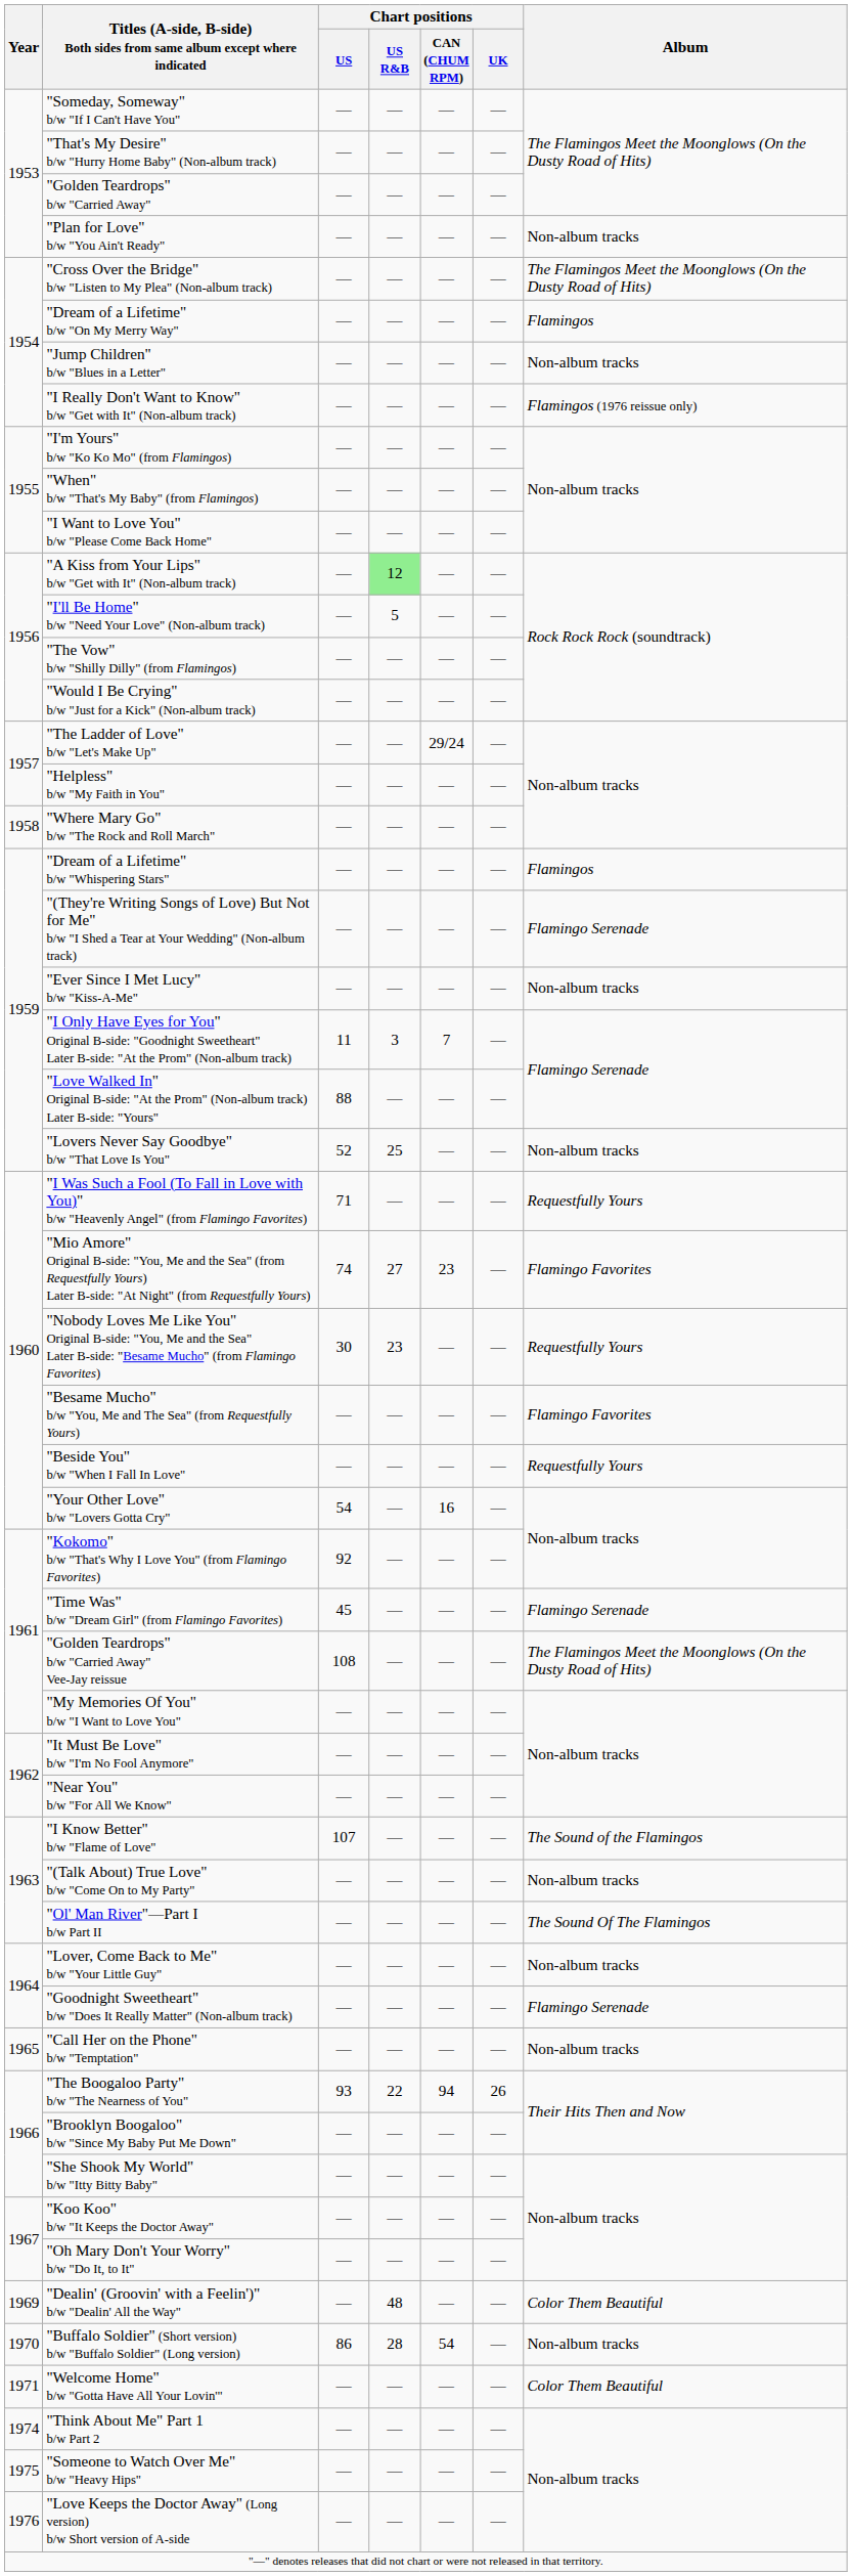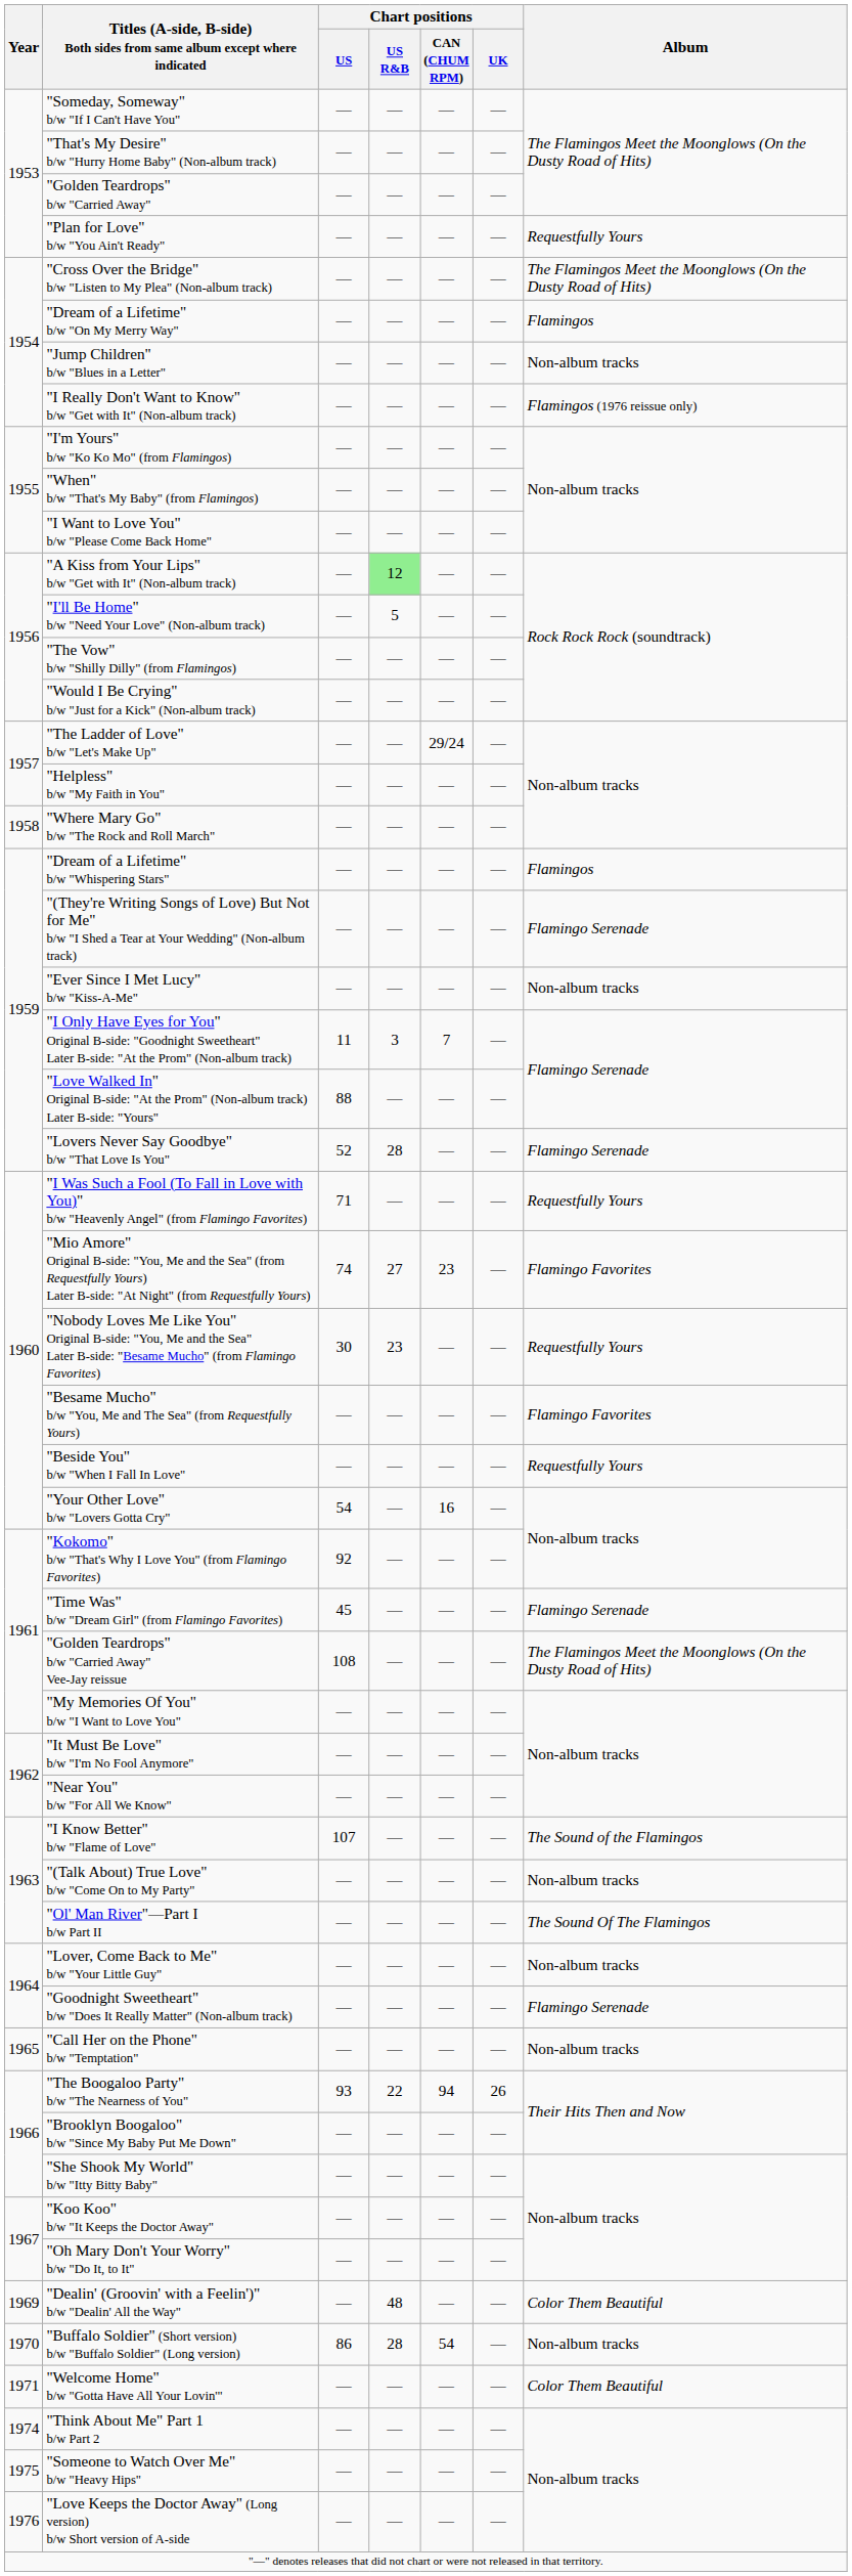 <table class="wikitable">
 <tr>
 <th rowspan="2">Year</th>
 <th rowspan="2">Titles (A-side, B-side)<br><small>Both sides from same album except where indicated</small></th>
 <th colspan="4">Chart positions</th>
 <th rowspan="2">Album</th>
 </tr>
 <tr>
 <th style="width:45px;"><small><a href='#'>US</a></small><br></th>
 <th style="width:45px;"><small><a href='#'>US R&B</a></small><br></th>
 <th style="width:45px;"><small>CAN<br>(<a href='#'>CHUM</a><br><a href='#'>RPM</a>)</small></th>
 <th style="width:45px;"><small><a href='#'>UK</a></small><br></th>
 </tr>
 <tr>
 <td rowspan="4">1953</td>
 <td>"Someday, Someway"<br><small>b/w "If I Can't Have You"</small></td>
 <td style="text-align:center;">—</td>
 <td style="text-align:center;">—</td>
 <td style="text-align:center;">—</td>
 <td style="text-align:center;">—</td>
 <td align="left" rowspan="3"><em>The Flamingos Meet the Moonglows (On the Dusty Road of Hits)</em></td>
 </tr>
 <tr>
 <td>"That's My Desire"<br><small>b/w "Hurry Home Baby" (Non-album track)</small></td>
 <td style="text-align:center;">—</td>
 <td style="text-align:center;">—</td>
 <td style="text-align:center;">—</td>
 <td style="text-align:center;">—</td>
 </tr>
 <tr>
 <td>"Golden Teardrops"<br><small>b/w "Carried Away"</small></td>
 <td style="text-align:center;">—</td>
 <td style="text-align:center;">—</td>
 <td style="text-align:center;">—</td>
 <td style="text-align:center;">—</td>
 </tr>
 <tr>
 <td>"Plan for Love"<br><small>b/w "You Ain't Ready"</small></td>
 <td style="text-align:center;">—</td>
 <td style="text-align:center;">—</td>
 <td style="text-align:center;">—</td>
 <td style="text-align:center;">—</td>
-<td align="left">Non-album tracks</td>
+<td align="left"><em>Requestfully Yours</em></td>
 </tr>
 <tr>
 <td rowspan="4">1954</td>
 <td>"Cross Over the Bridge"<br><small>b/w "Listen to My Plea" (Non-album track)</small></td>
 <td style="text-align:center;">—</td>
 <td style="text-align:center;">—</td>
 <td style="text-align:center;">—</td>
 <td style="text-align:center;">—</td>
 <td align="left"><em>The Flamingos Meet the Moonglows (On the Dusty Road of Hits)</em></td>
 </tr>
 <tr>
 <td>"Dream of a Lifetime"<br><small>b/w "On My Merry Way"</small></td>
 <td style="text-align:center;">—</td>
 <td style="text-align:center;">—</td>
 <td style="text-align:center;">—</td>
 <td style="text-align:center;">—</td>
 <td align="left"><em>Flamingos</em></td>
 </tr>
 <tr>
 <td>"Jump Children"<br><small>b/w "Blues in a Letter"</small></td>
 <td style="text-align:center;">—</td>
 <td style="text-align:center;">—</td>
 <td style="text-align:center;">—</td>
 <td style="text-align:center;">—</td>
 <td align="left">Non-album tracks</td>
 </tr>
 <tr>
 <td>"I Really Don't Want to Know"<br><small>b/w "Get with It" (Non-album track)</small></td>
 <td style="text-align:center;">—</td>
 <td style="text-align:center;">—</td>
 <td style="text-align:center;">—</td>
 <td style="text-align:center;">—</td>
 <td align="left"><em>Flamingos</em><small> (1976 reissue only)</small></td>
 </tr>
 <tr>
 <td rowspan="3">1955</td>
 <td>"I'm Yours"<br><small>b/w "Ko Ko Mo" (from <em>Flamingos</em>)</small></td>
 <td style="text-align:center;">—</td>
 <td style="text-align:center;">—</td>
 <td style="text-align:center;">—</td>
 <td style="text-align:center;">—</td>
 <td align="left" rowspan="3">Non-album tracks</td>
 </tr>
 <tr>
 <td>"When"<br><small>b/w "That's My Baby" (from <em>Flamingos</em>)</small></td>
 <td style="text-align:center;">—</td>
 <td style="text-align:center;">—</td>
 <td style="text-align:center;">—</td>
 <td style="text-align:center;">—</td>
 </tr>
 <tr>
 <td>"I Want to Love You"<br><small>b/w "Please Come Back Home"</small></td>
 <td style="text-align:center;">—</td>
 <td style="text-align:center;">—</td>
 <td style="text-align:center;">—</td>
 <td style="text-align:center;">—</td>
 </tr>
 <tr>
 <td rowspan="4">1956</td>
 <td>"A Kiss from Your Lips"<br><small>b/w "Get with It" (Non-album track)</small></td>
 <td style="text-align:center;">—</td>
 <td style="background: lightgreen; text-align:center;">12</td>
 <td style="text-align:center;">—</td>
 <td style="text-align:center;">—</td>
 <td align="left" rowspan="4"><em>Rock Rock Rock</em> (soundtrack)</td>
 </tr>
 <tr>
 <td>"<a href='#'>I'll Be Home</a>"<br><small>b/w "Need Your Love" (Non-album track)</small></td>
 <td style="text-align:center;">—</td>
 <td style="text-align:center;">5</td>
 <td style="text-align:center;">—</td>
 <td style="text-align:center;">—</td>
 </tr>
 <tr>
 <td>"The Vow"<br><small>b/w "Shilly Dilly" (from <em>Flamingos</em>)</small></td>
 <td style="text-align:center;">—</td>
 <td style="text-align:center;">—</td>
 <td style="text-align:center;">—</td>
 <td style="text-align:center;">—</td>
 </tr>
 <tr>
 <td>"Would I Be Crying"<br><small>b/w "Just for a Kick" (Non-album track)</small></td>
 <td style="text-align:center;">—</td>
 <td style="text-align:center;">—</td>
 <td style="text-align:center;">—</td>
 <td style="text-align:center;">—</td>
 </tr>
 <tr>
 <td rowspan="2">1957</td>
 <td>"The Ladder of Love"<br><small>b/w "Let's Make Up"</small></td>
 <td style="text-align:center;">—</td>
 <td style="text-align:center;">—</td>
 <td style="text-align:center;">29/24<small></small></td>
 <td style="text-align:center;">—</td>
 <td align="left" rowspan="3">Non-album tracks</td>
 </tr>
 <tr>
 <td>"Helpless"<br><small>b/w "My Faith in You"</small></td>
 <td style="text-align:center;">—</td>
 <td style="text-align:center;">—</td>
 <td style="text-align:center;">—</td>
 <td style="text-align:center;">—</td>
 </tr>
 <tr>
 <td>1958</td>
 <td>"Where Mary Go"<br><small>b/w "The Rock and Roll March"</small></td>
 <td style="text-align:center;">—</td>
 <td style="text-align:center;">—</td>
 <td style="text-align:center;">—</td>
 <td style="text-align:center;">—</td>
 </tr>
 <tr>
 <td rowspan="6">1959</td>
 <td>"Dream of a Lifetime"<br><small>b/w "Whispering Stars"</small></td>
 <td style="text-align:center;">—</td>
 <td style="text-align:center;">—</td>
 <td style="text-align:center;">—</td>
 <td style="text-align:center;">—</td>
 <td align="left"><em>Flamingos</em></td>
 </tr>
 <tr>
 <td>"(They're Writing Songs of Love) But Not for Me"<br><small>b/w "I Shed a Tear at Your Wedding" (Non-album track)</small></td>
 <td style="text-align:center;">—</td>
 <td style="text-align:center;">—</td>
 <td style="text-align:center;">—</td>
 <td style="text-align:center;">—</td>
 <td align="left"><em>Flamingo Serenade</em></td>
 </tr>
 <tr>
 <td>"Ever Since I Met Lucy"<br><small>b/w "Kiss-A-Me"</small></td>
 <td style="text-align:center;">—</td>
 <td style="text-align:center;">—</td>
 <td style="text-align:center;">—</td>
 <td style="text-align:center;">—</td>
 <td align="left">Non-album tracks</td>
 </tr>
 <tr>
 <td>"<a href='#'>I Only Have Eyes for You</a>"<br><small>Original B-side: "Goodnight Sweetheart"<br>Later B-side: "At the Prom" (Non-album track)</small></td>
 <td style="text-align:center;">11</td>
 <td style="text-align:center;">3</td>
 <td style="text-align:center;">7</td>
 <td style="text-align:center;">—</td>
 <td align="left" rowspan="2"><em>Flamingo Serenade</em></td>
 </tr>
 <tr>
 <td>"<a href='#'>Love Walked In</a>"<br><small>Original B-side: "At the Prom" (Non-album track)<br>Later B-side: "Yours"</small></td>
 <td style="text-align:center;">88</td>
 <td style="text-align:center;">—</td>
 <td style="text-align:center;">—</td>
 <td style="text-align:center;">—</td>
 </tr>
 <tr>
 <td>"Lovers Never Say Goodbye"<br><small>b/w "That Love Is You"</small></td>
 <td style="text-align:center;">52</td>
-<td style="text-align:center;">25</td>
+<td style="text-align:center;">28</td>
 <td style="text-align:center;">—</td>
 <td style="text-align:center;">—</td>
-<td align="left">Non-album tracks</td>
+<td align="left"><em>Flamingo Serenade</em></td>
 </tr>
 <tr>
 <td rowspan="6">1960</td>
 <td>"<a href='#'>I Was Such a Fool (To Fall in Love with You)</a>"<br><small>b/w "Heavenly Angel" (from <em>Flamingo Favorites</em>)</small></td>
 <td style="text-align:center;">71</td>
 <td style="text-align:center;">—</td>
 <td style="text-align:center;">—</td>
 <td style="text-align:center;">—</td>
 <td align="left"><em>Requestfully Yours</em></td>
 </tr>
 <tr>
 <td>"Mio Amore"<br><small>Original B-side: "You, Me and the Sea" (from <em>Requestfully Yours</em>)<br>Later B-side: "At Night" (from <em>Requestfully Yours</em>)</small></td>
 <td style="text-align:center;">74</td>
 <td style="text-align:center;">27</td>
 <td style="text-align:center;">23<small></small></td>
 <td style="text-align:center;">—</td>
 <td align="left"><em>Flamingo Favorites</em></td>
 </tr>
 <tr>
 <td>"Nobody Loves Me Like You"<br><small>Original B-side: "You, Me and the Sea"<br>Later B-side: "<a href='#'>Besame Mucho</a>" (from <em>Flamingo Favorites</em>)</small></td>
 <td style="text-align:center;">30</td>
 <td style="text-align:center;">23</td>
 <td style="text-align:center;">—</td>
 <td style="text-align:center;">—</td>
 <td align="left"><em>Requestfully Yours</em></td>
 </tr>
 <tr>
 <td>"Besame Mucho"<br><small>b/w "You, Me and The Sea" (from <em>Requestfully Yours</em>)</small></td>
 <td style="text-align:center;">—</td>
 <td style="text-align:center;">—</td>
 <td style="text-align:center;">—</td>
 <td style="text-align:center;">—</td>
 <td align="left"><em>Flamingo Favorites</em></td>
 </tr>
 <tr>
 <td>"Beside You"<br><small>b/w "When I Fall In Love"</small></td>
 <td style="text-align:center;">—</td>
 <td style="text-align:center;">—</td>
 <td style="text-align:center;">—</td>
 <td style="text-align:center;">—</td>
 <td align="left"><em>Requestfully Yours</em></td>
 </tr>
 <tr>
 <td>"Your Other Love"<br><small>b/w "Lovers Gotta Cry"</small></td>
 <td style="text-align:center;">54</td>
 <td style="text-align:center;">—</td>
 <td style="text-align:center;">16<small></small></td>
 <td style="text-align:center;">—</td>
 <td align="left" rowspan="2">Non-album tracks</td>
 </tr>
 <tr>
 <td rowspan="4">1961</td>
 <td>"<a href='#'>Kokomo</a>"<br><small>b/w "That's Why I Love You" (from <em>Flamingo Favorites</em>)</small></td>
 <td style="text-align:center;">92</td>
 <td style="text-align:center;">—</td>
 <td style="text-align:center;">—</td>
 <td style="text-align:center;">—</td>
 </tr>
 <tr>
 <td>"Time Was"<br><small>b/w "Dream Girl" (from <em>Flamingo Favorites</em>)</small></td>
 <td style="text-align:center;">45</td>
 <td style="text-align:center;">—</td>
 <td style="text-align:center;">—</td>
 <td style="text-align:center;">—</td>
 <td align="left"><em>Flamingo Serenade</em></td>
 </tr>
 <tr>
 <td>"Golden Teardrops"<br><small>b/w "Carried Away"<br>Vee-Jay reissue</small></td>
 <td style="text-align:center;">108</td>
 <td style="text-align:center;">—</td>
 <td style="text-align:center;">—</td>
 <td style="text-align:center;">—</td>
 <td align="left"><em>The Flamingos Meet the Moonglows (On the Dusty Road of Hits)</em></td>
 </tr>
 <tr>
 <td>"My Memories Of You"<br><small>b/w "I Want to Love You"</small></td>
 <td style="text-align:center;">—</td>
 <td style="text-align:center;">—</td>
 <td style="text-align:center;">—</td>
 <td style="text-align:center;">—</td>
 <td align="left" rowspan="3">Non-album tracks</td>
 </tr>
 <tr>
 <td rowspan="2">1962</td>
 <td>"It Must Be Love"<br><small>b/w "I'm No Fool Anymore"</small></td>
 <td style="text-align:center;">—</td>
 <td style="text-align:center;">—</td>
 <td style="text-align:center;">—</td>
 <td style="text-align:center;">—</td>
 </tr>
 <tr>
 <td>"Near You"<br><small>b/w "For All We Know"</small></td>
 <td style="text-align:center;">—</td>
 <td style="text-align:center;">—</td>
 <td style="text-align:center;">—</td>
 <td style="text-align:center;">—</td>
 </tr>
 <tr>
 <td rowspan="3">1963</td>
 <td>"I Know Better"<br><small>b/w "Flame of Love"</small></td>
 <td style="text-align:center;">107</td>
 <td style="text-align:center;">—</td>
 <td style="text-align:center;">—</td>
 <td style="text-align:center;">—</td>
 <td align="left"><em>The Sound of the Flamingos</em></td>
 </tr>
 <tr>
 <td>"(Talk About) True Love"<br><small>b/w "Come On to My Party"</small></td>
 <td style="text-align:center;">—</td>
 <td style="text-align:center;">—</td>
 <td style="text-align:center;">—</td>
 <td style="text-align:center;">—</td>
 <td align="left">Non-album tracks</td>
 </tr>
 <tr>
 <td>"<a href='#'>Ol' Man River</a>"—Part I<br><small>b/w Part II</small></td>
 <td style="text-align:center;">—</td>
 <td style="text-align:center;">—</td>
 <td style="text-align:center;">—</td>
 <td style="text-align:center;">—</td>
 <td align="left"><em>The Sound Of The Flamingos</em></td>
 </tr>
 <tr>
 <td rowspan="2">1964</td>
 <td>"Lover, Come Back to Me"<br><small>b/w "Your Little Guy"</small></td>
 <td style="text-align:center;">—</td>
 <td style="text-align:center;">—</td>
 <td style="text-align:center;">—</td>
 <td style="text-align:center;">—</td>
 <td align="left">Non-album tracks</td>
 </tr>
 <tr>
 <td>"Goodnight Sweetheart"<br><small>b/w "Does It Really Matter" (Non-album track)</small></td>
 <td style="text-align:center;">—</td>
 <td style="text-align:center;">—</td>
 <td style="text-align:center;">—</td>
 <td style="text-align:center;">—</td>
 <td align="left"><em>Flamingo Serenade</em></td>
 </tr>
 <tr>
 <td>1965</td>
 <td>"Call Her on the Phone"<br><small>b/w "Temptation"</small></td>
 <td style="text-align:center;">—</td>
 <td style="text-align:center;">—</td>
 <td style="text-align:center;">—</td>
 <td style="text-align:center;">—</td>
 <td align="left">Non-album tracks</td>
 </tr>
 <tr>
 <td rowspan="3">1966</td>
 <td>"The Boogaloo Party"<br><small>b/w "The Nearness of You" </small></td>
 <td style="text-align:center;">93</td>
 <td style="text-align:center;">22</td>
 <td style="text-align:center;">94<small></small></td>
 <td style="text-align:center;">26</td>
 <td align="left" rowspan="2"><em>Their Hits Then and Now</em></td>
 </tr>
 <tr>
 <td>"Brooklyn Boogaloo"<br><small>b/w "Since My Baby Put Me Down"</small></td>
 <td style="text-align:center;">—</td>
 <td style="text-align:center;">—</td>
 <td style="text-align:center;">—</td>
 <td style="text-align:center;">—</td>
 </tr>
 <tr>
 <td>"She Shook My World"<br><small>b/w "Itty Bitty Baby"</small></td>
 <td style="text-align:center;">—</td>
 <td style="text-align:center;">—</td>
 <td style="text-align:center;">—</td>
 <td style="text-align:center;">—</td>
 <td align="left" rowspan="3">Non-album tracks</td>
 </tr>
 <tr>
 <td rowspan="2">1967</td>
 <td>"Koo Koo"<br><small>b/w "It Keeps the Doctor Away"</small></td>
 <td style="text-align:center;">—</td>
 <td style="text-align:center;">—</td>
 <td style="text-align:center;">—</td>
 <td style="text-align:center;">—</td>
 </tr>
 <tr>
 <td>"Oh Mary Don't Your Worry"<br><small>b/w "Do It, to It"</small></td>
 <td style="text-align:center;">—</td>
 <td style="text-align:center;">—</td>
 <td style="text-align:center;">—</td>
 <td style="text-align:center;">—</td>
 </tr>
 <tr>
 <td>1969</td>
 <td>"Dealin' (Groovin' with a Feelin')"<br><small>b/w "Dealin' All the Way"</small></td>
 <td style="text-align:center;">—</td>
 <td style="text-align:center;">48</td>
 <td style="text-align:center;">—</td>
 <td style="text-align:center;">—</td>
 <td align="left"><em>Color Them Beautiful</em></td>
 </tr>
 <tr>
 <td>1970</td>
 <td>"Buffalo Soldier"<small> (Short version)</small><br><small>b/w "Buffalo Soldier" (Long version)</small></td>
 <td style="text-align:center;">86</td>
 <td style="text-align:center;">28</td>
 <td style="text-align:center;">54<small></small></td>
 <td style="text-align:center;">—</td>
 <td align="left">Non-album tracks</td>
 </tr>
 <tr>
 <td>1971</td>
 <td>"Welcome Home"<br><small>b/w "Gotta Have All Your Lovin'"</small></td>
 <td style="text-align:center;">—</td>
 <td style="text-align:center;">—</td>
 <td style="text-align:center;">—</td>
 <td style="text-align:center;">—</td>
 <td align="left"><em>Color Them Beautiful</em></td>
 </tr>
 <tr>
 <td>1974</td>
 <td>"Think About Me" Part 1<br><small>b/w Part 2</small></td>
 <td style="text-align:center;">—</td>
 <td style="text-align:center;">—</td>
 <td style="text-align:center;">—</td>
 <td style="text-align:center;">—</td>
 <td align="left" rowspan="3">Non-album tracks</td>
 </tr>
 <tr>
 <td>1975</td>
 <td>"Someone to Watch Over Me"<br><small>b/w "Heavy Hips"</small></td>
 <td style="text-align:center;">—</td>
 <td style="text-align:center;">—</td>
 <td style="text-align:center;">—</td>
 <td style="text-align:center;">—</td>
 </tr>
 <tr>
 <td>1976</td>
 <td>"Love Keeps the Doctor Away"<small> (Long version)</small><br><small>b/w Short version of A-side</small></td>
 <td style="text-align:center;">—</td>
 <td style="text-align:center;">—</td>
 <td style="text-align:center;">—</td>
 <td style="text-align:center;">—</td>
 </tr>
 <tr>
 <td colspan="9" style="text-align:center; font-size:9pt;">"—" denotes releases that did not chart or were not released in that territory.</td>
 </tr>
 </table>
